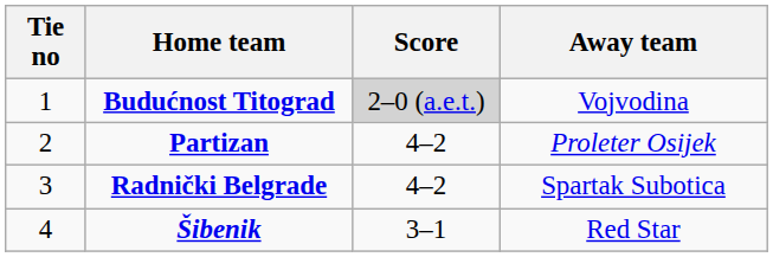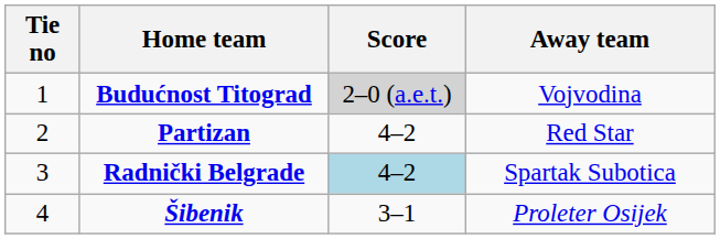 <table class="wikitable" style="text-align: center">
 <tr>
 <th width=40>Tie no</th>
 <th width=150>Home team</th>
 <th width=80>Score</th>
 <th width=150>Away team</th>
 </tr>
 <tr>
 <td>1</td>
 <td><strong><a href='#'>Budućnost Titograd</a></strong></td>
 <td style="background: lightgrey;">2–0 (<a href='#'>a.e.t.</a>)</td>
 <td><a href='#'>Vojvodina</a></td>
 </tr>
 <tr>
 <td>2</td>
 <td><strong><a href='#'>Partizan</a></strong></td>
 <td>4–2</td>
-<td><em><a href='#'>Proleter Osijek</a></em></td>
+<td><a href='#'>Red Star</a></td>
 </tr>
 <tr>
 <td>3</td>
 <td><strong><a href='#'>Radnički Belgrade</a></strong></td>
-<td>4–2</td>
+<td style="background: lightblue;">4–2</td>
 <td><a href='#'>Spartak Subotica</a></td>
 </tr>
 <tr>
 <td>4</td>
 <td><strong><em><a href='#'>Šibenik</a></em></strong></td>
 <td>3–1</td>
-<td><a href='#'>Red Star</a></td>
+<td><em><a href='#'>Proleter Osijek</a></em></td>
 </tr>
 </table>
